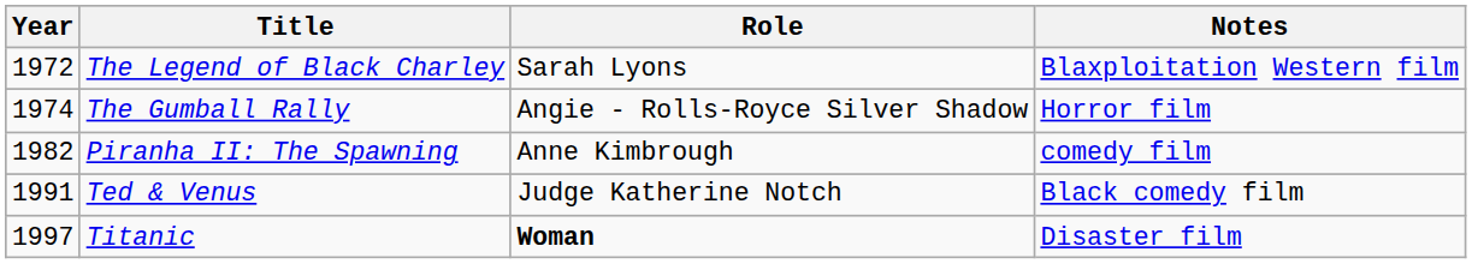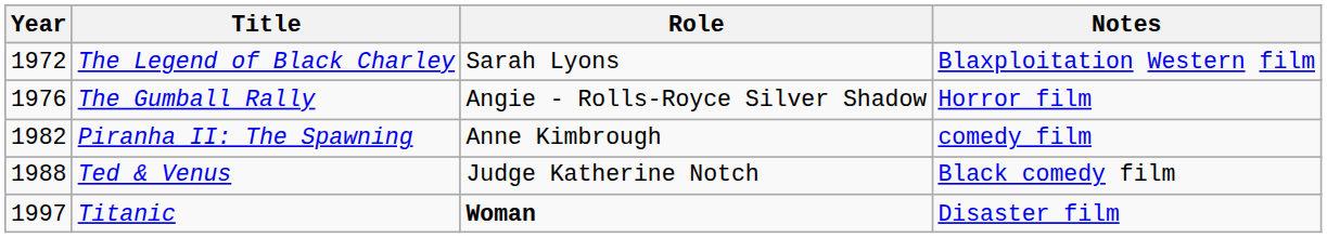 <table class="wikitable sortable">
 <tr>
 <th>Year</th>
 <th>Title</th>
 <th>Role</th>
 <th class="unsortable">Notes</th>
 </tr>
 <tr>
 <td>1972</td>
 <td><em><a href='#'>The Legend of Black Charley</a></em></td>
 <td>Sarah Lyons</td>
 <td><a href='#'>Blaxploitation</a> <a href='#'>Western</a> <a href='#'>film</a></td>
 </tr>
 <tr>
-<td>1974</td>
+<td>1976</td>
 <td><em><a href='#'>The Gumball Rally</a></em></td>
 <td>Angie - Rolls-Royce Silver Shadow</td>
 <td><a href='#'>Horror film</a></td>
 </tr>
 <tr>
 <td>1982</td>
 <td><em><a href='#'>Piranha II: The Spawning</a></em></td>
 <td>Anne Kimbrough</td>
 <td><a href='#'>comedy film</a></td>
 </tr>
 <tr>
-<td>1991</td>
+<td>1988</td>
 <td><em><a href='#'>Ted & Venus</a></em></td>
 <td>Judge Katherine Notch</td>
 <td><a href='#'>Black comedy</a> film</td>
 </tr>
 <tr>
 <td>1997</td>
 <td><em><a href='#'>Titanic</a></em></td>
 <td><strong>Woman</strong></td>
 <td><a href='#'>Disaster film</a></td>
 </tr>
 </table>
